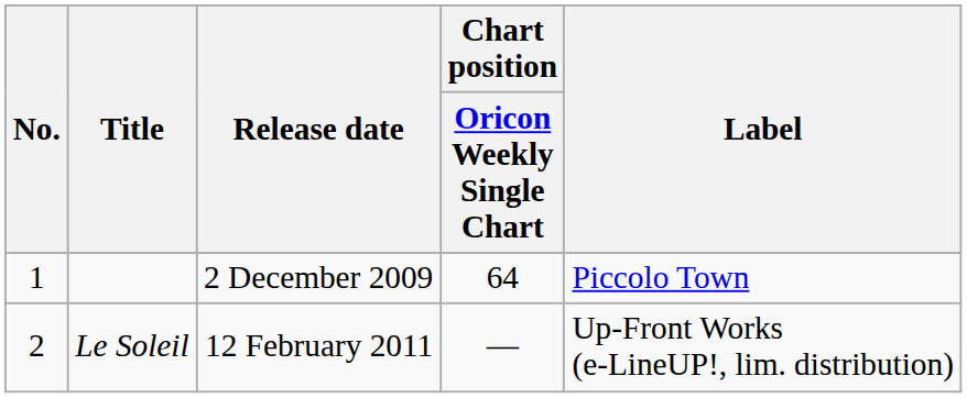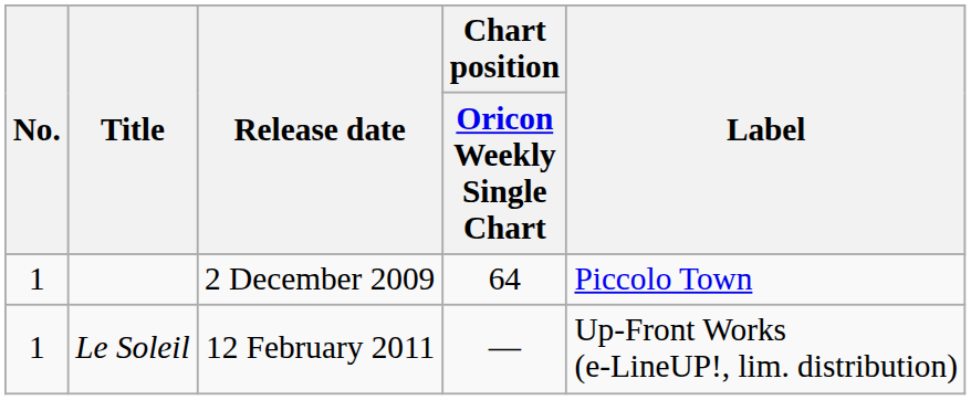 <table class="wikitable" style="text-align:center">
 <tr bgcolor="#CCCCCC">
 <th rowspan="2">No.</th>
 <th rowspan="2">Title</th>
 <th rowspan="2">Release date</th>
 <th>Chart<br>position</th>
 <th rowspan="2">Label</th>
 </tr>
 <tr>
 <th><a href='#'>Oricon</a><br>Weekly<br>Single<br>Chart<br></th>
 </tr>
 <tr>
 <td>1</td>
 <td align="left"></td>
 <td align="right">2 December 2009</td>
 <td>64</td>
 <td align="left"><a href='#'>Piccolo Town</a></td>
 </tr>
 <tr>
-<td>2</td>
+<td>1</td>
 <td align="left"><em>Le Soleil</em></td>
 <td align="right">12 February 2011</td>
 <td>—</td>
 <td align="left">Up-Front Works<br>(e-LineUP!, lim. distribution)</td>
 </tr>
 </table>
